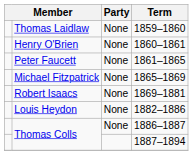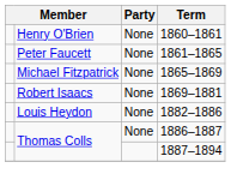 <table class="wikitable">
 <tr>
 <th colspan="2">Member</th>
 <th>Party</th>
 <th>Term</th>
-</tr>
-<tr>
-<td> </td>
-<td><a href='#'>Thomas Laidlaw</a></td>
-<td>None</td>
-<td>1859–1860</td>
 </tr>
 <tr>
 <td> </td>
 <td><a href='#'>Henry O'Brien</a></td>
 <td>None</td>
 <td>1860–1861</td>
 </tr>
 <tr>
 <td> </td>
 <td><a href='#'>Peter Faucett</a></td>
 <td>None</td>
 <td>1861–1865</td>
 </tr>
 <tr>
 <td> </td>
 <td><a href='#'>Michael Fitzpatrick</a></td>
 <td>None</td>
 <td>1865–1869</td>
 </tr>
 <tr>
 <td> </td>
 <td><a href='#'>Robert Isaacs</a></td>
 <td>None</td>
 <td>1869–1881</td>
 </tr>
 <tr>
 <td> </td>
 <td><a href='#'>Louis Heydon</a></td>
 <td>None</td>
 <td>1882–1886</td>
 </tr>
 <tr>
 <td> </td>
 <td rowspan="2"><a href='#'>Thomas Colls</a></td>
 <td>None</td>
 <td>1886–1887</td>
 </tr>
 <tr>
 <td> </td>
 <td></td>
 <td>1887–1894</td>
 </tr>
 <tr>
 </tr>
 </table>
